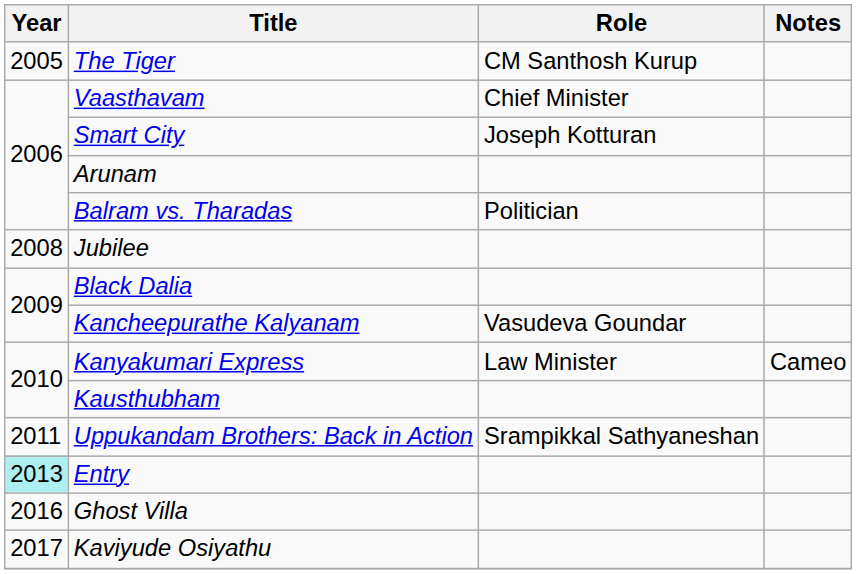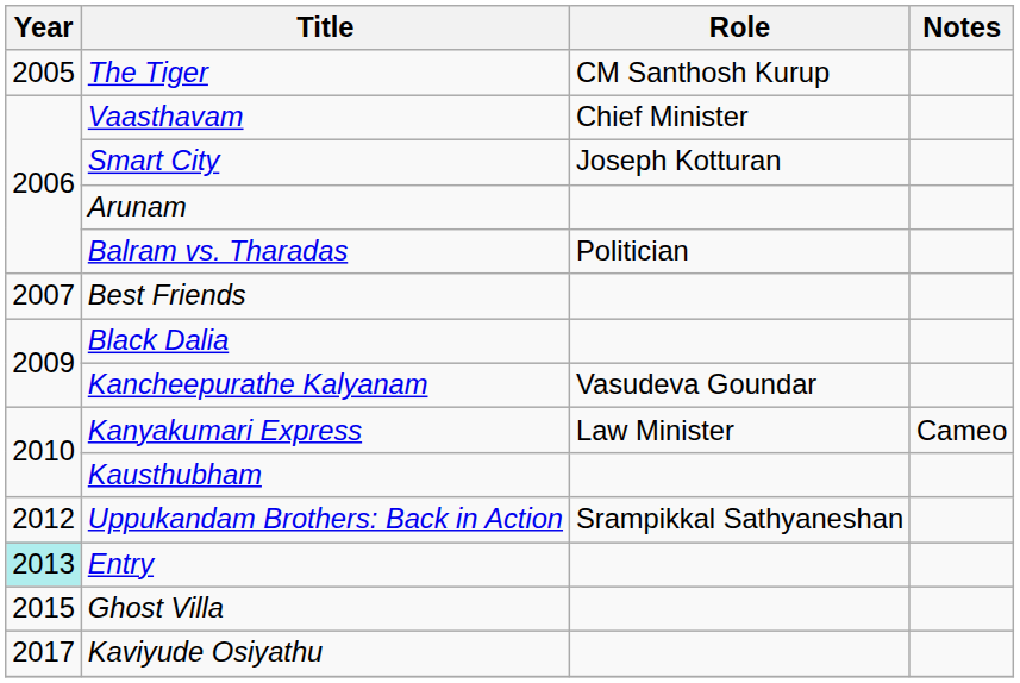 <table class="wikitable sortable">
 <tr>
 <th>Year</th>
 <th>Title</th>
 <th>Role</th>
 <th class="unsortable">Notes</th>
 </tr>
 <tr>
 <td>2005</td>
 <td><em><a href='#'>The Tiger</a></em></td>
 <td>CM Santhosh Kurup</td>
 <td></td>
 </tr>
 <tr>
 <td rowspan=4>2006</td>
 <td><em><a href='#'>Vaasthavam</a></em></td>
 <td>Chief Minister</td>
 <td></td>
 </tr>
 <tr>
 <td><em><a href='#'>Smart City</a></em></td>
 <td>Joseph Kotturan</td>
 <td></td>
 </tr>
 <tr>
 <td><em>Arunam</em></td>
 <td></td>
 <td></td>
 </tr>
 <tr>
 <td><em><a href='#'>Balram vs. Tharadas</a></em></td>
 <td>Politician</td>
 <td></td>
 </tr>
 <tr>
-<td>2008</td>
-<td><em>Jubilee</em></td>
+<td>2007</td>
+<td><em>Best Friends</em></td>
 <td></td>
 <td></td>
 </tr>
 <tr>
 <td rowspan=2>2009</td>
 <td><em><a href='#'>Black Dalia</a></em></td>
 <td></td>
 <td></td>
 </tr>
 <tr>
 <td><em><a href='#'>Kancheepurathe Kalyanam</a></em></td>
 <td>Vasudeva Goundar</td>
 <td></td>
 </tr>
 <tr>
 <td rowspan=2>2010</td>
 <td><em><a href='#'>Kanyakumari Express</a></em></td>
 <td>Law Minister</td>
 <td>Cameo</td>
 </tr>
 <tr>
 <td><em><a href='#'>Kausthubham</a></em></td>
 <td></td>
 <td></td>
 </tr>
 <tr>
-<td>2011</td>
+<td>2012</td>
 <td><em><a href='#'>Uppukandam Brothers: Back in Action</a></em></td>
 <td>Srampikkal Sathyaneshan</td>
 <td></td>
 </tr>
 <tr>
 <td style="background: paleturquoise;">2013</td>
 <td><em><a href='#'>Entry</a></em></td>
 <td></td>
 <td></td>
 </tr>
 <tr>
-<td>2016</td>
+<td>2015</td>
 <td><em>Ghost Villa</em></td>
 <td></td>
 <td></td>
 </tr>
 <tr>
 <td>2017</td>
 <td><em>Kaviyude Osiyathu</em></td>
 <td></td>
 <td></td>
 </tr>
 <tr>
 </tr>
 </table>
